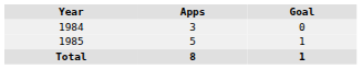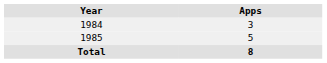 <table border="0" cellpadding="2" cellspacing="0" style="width:50%;">
 <tr style="text-align:center; background:#e0e0e0;">
 <th>Year</th>
 <th>Apps</th>
-<th>Goal</th>
 </tr>
 <tr style="text-align:center; background:#f0f0f0;">
 <td>1984</td>
 <td>3</td>
-<td>0</td>
 </tr>
 <tr style="text-align:center; background:#f0f0f0;">
 <td>1985</td>
 <td>5</td>
-<td>1</td>
 </tr>
 <tr style="text-align:center; background:#e0e0e0;">
 <th colspan="1">Total</th>
 <th style="text-align:center;">8</th>
-<th style="text-align:center;">1</th>
 </tr>
 </table>
